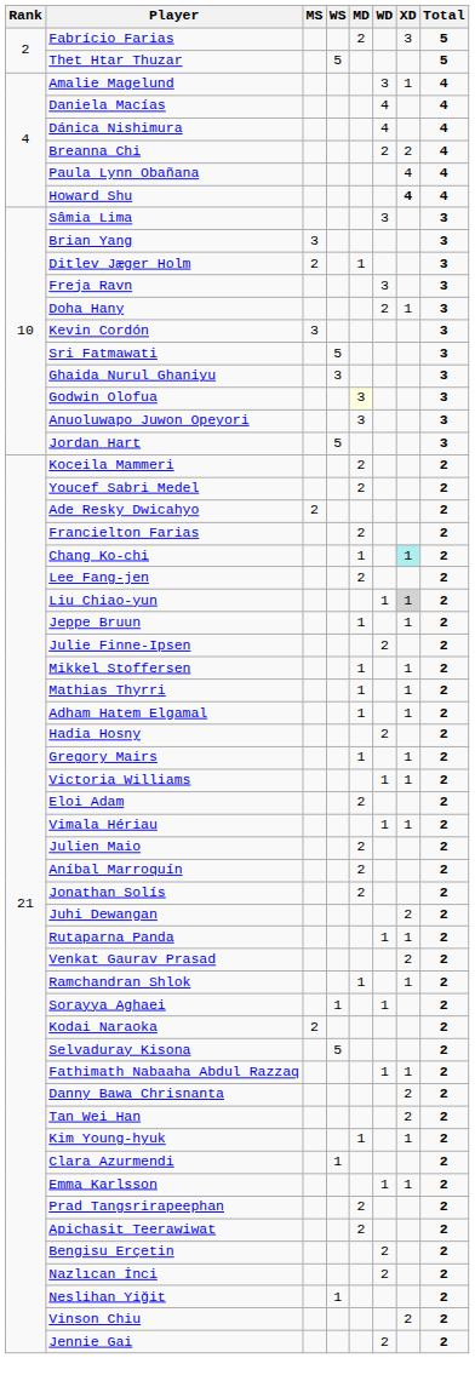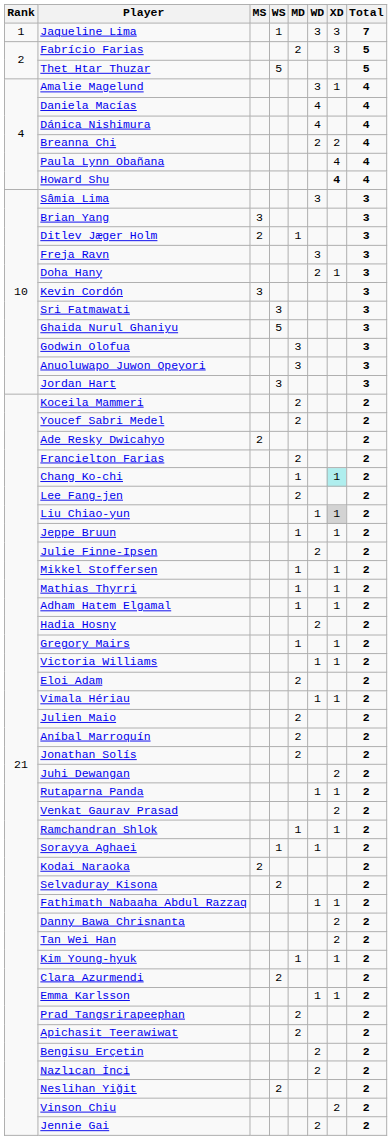 <table class=wikitable style="font-size:95%; text-align:center">
 <tr>
 <th>Rank</th>
 <th>Player</th>
 <th>MS</th>
 <th>WS</th>
 <th>MD</th>
 <th>WD</th>
 <th>XD</th>
 <th>Total</th>
+</tr>
+<tr>
+<td>1</td>
+<td align="left"> <a href='#'>Jaqueline Lima</a></td>
+<td></td>
+<td>1</td>
+<td></td>
+<td>3</td>
+<td>3</td>
+<td><strong>7</strong></td>
 </tr>
 <tr>
 <td rowspan="2">2</td>
 <td align="left"> <a href='#'>Fabrício Farias</a></td>
 <td></td>
 <td></td>
 <td>2</td>
 <td></td>
 <td>3</td>
 <td><strong>5</strong></td>
 </tr>
 <tr>
 <td align="left"> <a href='#'>Thet Htar Thuzar</a></td>
 <td></td>
 <td>5</td>
 <td></td>
 <td></td>
 <td></td>
 <td><strong>5</strong></td>
 </tr>
 <tr>
 <td rowspan="6">4</td>
 <td align="left"> <a href='#'>Amalie Magelund</a></td>
 <td></td>
 <td></td>
 <td></td>
 <td>3</td>
 <td>1</td>
 <td><strong>4</strong></td>
 </tr>
 <tr>
 <td align="left"> <a href='#'>Daniela Macías</a></td>
 <td></td>
 <td></td>
 <td></td>
 <td>4</td>
 <td></td>
 <td><strong>4</strong></td>
 </tr>
 <tr>
 <td align="left"> <a href='#'>Dánica Nishimura</a></td>
 <td></td>
 <td></td>
 <td></td>
 <td>4</td>
 <td></td>
 <td><strong>4</strong></td>
 </tr>
 <tr>
 <td align="left"> <a href='#'>Breanna Chi</a></td>
 <td></td>
 <td></td>
 <td></td>
 <td>2</td>
 <td>2</td>
 <td><strong>4</strong></td>
 </tr>
 <tr>
 <td align="left"> <a href='#'>Paula Lynn Obañana</a></td>
 <td></td>
 <td></td>
 <td></td>
 <td></td>
 <td>4</td>
 <td><strong>4</strong></td>
 </tr>
 <tr>
 <td align="left"> <a href='#'>Howard Shu</a></td>
 <td></td>
 <td></td>
 <td></td>
 <td></td>
 <td><strong>4</strong></td>
 <td><strong>4</strong></td>
 </tr>
 <tr>
 <td rowspan="11">10</td>
 <td align="left"> <a href='#'>Sâmia Lima</a></td>
 <td></td>
 <td></td>
 <td></td>
 <td>3</td>
 <td></td>
 <td><strong>3</strong></td>
 </tr>
 <tr>
 <td align="left"> <a href='#'>Brian Yang</a></td>
 <td>3</td>
 <td></td>
 <td></td>
 <td></td>
 <td></td>
 <td><strong>3</strong></td>
 </tr>
 <tr>
 <td align="left"> <a href='#'>Ditlev Jæger Holm</a></td>
 <td>2</td>
 <td></td>
 <td>1</td>
 <td></td>
 <td></td>
 <td><strong>3</strong></td>
 </tr>
 <tr>
 <td align="left"> <a href='#'>Freja Ravn</a></td>
 <td></td>
 <td></td>
 <td></td>
 <td>3</td>
 <td></td>
 <td><strong>3</strong></td>
 </tr>
 <tr>
 <td align="left"> <a href='#'>Doha Hany</a></td>
 <td></td>
 <td></td>
 <td></td>
 <td>2</td>
 <td>1</td>
 <td><strong>3</strong></td>
 </tr>
 <tr>
 <td align="left"> <a href='#'>Kevin Cordón</a></td>
 <td>3</td>
 <td></td>
 <td></td>
 <td></td>
 <td></td>
 <td><strong>3</strong></td>
 </tr>
 <tr>
 <td align="left"> <a href='#'>Sri Fatmawati</a></td>
 <td></td>
-<td>5</td>
+<td>3</td>
 <td></td>
 <td></td>
 <td></td>
 <td><strong>3</strong></td>
 </tr>
 <tr>
 <td align="left"> <a href='#'>Ghaida Nurul Ghaniyu</a></td>
 <td></td>
-<td>3</td>
+<td>5</td>
 <td></td>
 <td></td>
 <td></td>
 <td><strong>3</strong></td>
 </tr>
 <tr>
 <td align="left"> <a href='#'>Godwin Olofua</a></td>
 <td></td>
 <td></td>
-<td style="background: lightyellow;">3</td>
+<td>3</td>
 <td></td>
 <td></td>
 <td><strong>3</strong></td>
 </tr>
 <tr>
 <td align="left"> <a href='#'>Anuoluwapo Juwon Opeyori</a></td>
 <td></td>
 <td></td>
 <td>3</td>
 <td></td>
 <td></td>
 <td><strong>3</strong></td>
 </tr>
 <tr>
 <td align="left"> <a href='#'>Jordan Hart</a></td>
 <td></td>
-<td>5</td>
+<td>3</td>
 <td></td>
 <td></td>
 <td></td>
 <td><strong>3</strong></td>
 </tr>
 <tr>
 <td rowspan="40">21</td>
 <td align="left"> <a href='#'>Koceila Mammeri</a></td>
 <td></td>
 <td></td>
 <td>2</td>
 <td></td>
 <td></td>
 <td><strong>2</strong></td>
 </tr>
 <tr>
 <td align="left"> <a href='#'>Youcef Sabri Medel</a></td>
 <td></td>
 <td></td>
 <td>2</td>
 <td></td>
 <td></td>
 <td><strong>2</strong></td>
 </tr>
 <tr>
 <td align="left"> <a href='#'>Ade Resky Dwicahyo</a></td>
 <td>2</td>
 <td></td>
 <td></td>
 <td></td>
 <td></td>
 <td><strong>2</strong></td>
 </tr>
 <tr>
 <td align="left"> <a href='#'>Francielton Farias</a></td>
 <td></td>
 <td></td>
 <td>2</td>
 <td></td>
 <td></td>
 <td><strong>2</strong></td>
 </tr>
 <tr>
 <td align="left"> <a href='#'>Chang Ko-chi</a></td>
 <td></td>
 <td></td>
 <td>1</td>
 <td></td>
 <td style="background: paleturquoise;">1</td>
 <td><strong>2</strong></td>
 </tr>
 <tr>
 <td align="left"> <a href='#'>Lee Fang-jen</a></td>
 <td></td>
 <td></td>
 <td>2</td>
 <td></td>
 <td></td>
 <td><strong>2</strong></td>
 </tr>
 <tr>
 <td align="left"> <a href='#'>Liu Chiao-yun</a></td>
 <td></td>
 <td></td>
 <td></td>
 <td>1</td>
 <td style="background: lightgrey;">1</td>
 <td><strong>2</strong></td>
 </tr>
 <tr>
 <td align="left"> <a href='#'>Jeppe Bruun</a></td>
 <td></td>
 <td></td>
 <td>1</td>
 <td></td>
 <td>1</td>
 <td><strong>2</strong></td>
 </tr>
 <tr>
 <td align="left"> <a href='#'>Julie Finne-Ipsen</a></td>
 <td></td>
 <td></td>
 <td></td>
 <td>2</td>
 <td></td>
 <td><strong>2</strong></td>
 </tr>
 <tr>
 <td align="left"> <a href='#'>Mikkel Stoffersen</a></td>
 <td></td>
 <td></td>
 <td>1</td>
 <td></td>
 <td>1</td>
 <td><strong>2</strong></td>
 </tr>
 <tr>
 <td align="left"> <a href='#'>Mathias Thyrri</a></td>
 <td></td>
 <td></td>
 <td>1</td>
 <td></td>
 <td>1</td>
 <td><strong>2</strong></td>
 </tr>
 <tr>
 <td align="left"> <a href='#'>Adham Hatem Elgamal</a></td>
 <td></td>
 <td></td>
 <td>1</td>
 <td></td>
 <td>1</td>
 <td><strong>2</strong></td>
 </tr>
 <tr>
 <td align="left"> <a href='#'>Hadia Hosny</a></td>
 <td></td>
 <td></td>
 <td></td>
 <td>2</td>
 <td></td>
 <td><strong>2</strong></td>
 </tr>
 <tr>
 <td align="left"> <a href='#'>Gregory Mairs</a></td>
 <td></td>
 <td></td>
 <td>1</td>
 <td></td>
 <td>1</td>
 <td><strong>2</strong></td>
 </tr>
 <tr>
 <td align="left"> <a href='#'>Victoria Williams</a></td>
 <td></td>
 <td></td>
 <td></td>
 <td>1</td>
 <td>1</td>
 <td><strong>2</strong></td>
 </tr>
 <tr>
 <td align="left"> <a href='#'>Eloi Adam</a></td>
 <td></td>
 <td></td>
 <td>2</td>
 <td></td>
 <td></td>
 <td><strong>2</strong></td>
 </tr>
 <tr>
 <td align="left"> <a href='#'>Vimala Hériau</a></td>
 <td></td>
 <td></td>
 <td></td>
 <td>1</td>
 <td>1</td>
 <td><strong>2</strong></td>
 </tr>
 <tr>
 <td align="left"> <a href='#'>Julien Maio</a></td>
 <td></td>
 <td></td>
 <td>2</td>
 <td></td>
 <td></td>
 <td><strong>2</strong></td>
 </tr>
 <tr>
 <td align="left"> <a href='#'>Aníbal Marroquín</a></td>
 <td></td>
 <td></td>
 <td>2</td>
 <td></td>
 <td></td>
 <td><strong>2</strong></td>
 </tr>
 <tr>
 <td align="left"> <a href='#'>Jonathan Solís</a></td>
 <td></td>
 <td></td>
 <td>2</td>
 <td></td>
 <td></td>
 <td><strong>2</strong></td>
 </tr>
 <tr>
 <td align="left"> <a href='#'>Juhi Dewangan</a></td>
 <td></td>
 <td></td>
 <td></td>
 <td></td>
 <td>2</td>
 <td><strong>2</strong></td>
 </tr>
 <tr>
 <td align="left"> <a href='#'>Rutaparna Panda</a></td>
 <td></td>
 <td></td>
 <td></td>
 <td>1</td>
 <td>1</td>
 <td><strong>2</strong></td>
 </tr>
 <tr>
 <td align="left"> <a href='#'>Venkat Gaurav Prasad</a></td>
 <td></td>
 <td></td>
 <td></td>
 <td></td>
 <td>2</td>
 <td><strong>2</strong></td>
 </tr>
 <tr>
 <td align="left"> <a href='#'>Ramchandran Shlok</a></td>
 <td></td>
 <td></td>
 <td>1</td>
 <td></td>
 <td>1</td>
 <td><strong>2</strong></td>
 </tr>
 <tr>
 <td align="left"> <a href='#'>Sorayya Aghaei</a></td>
 <td></td>
 <td>1</td>
 <td></td>
 <td>1</td>
 <td></td>
 <td><strong>2</strong></td>
 </tr>
 <tr>
 <td align="left"> <a href='#'>Kodai Naraoka</a></td>
 <td>2</td>
 <td></td>
 <td></td>
 <td></td>
 <td></td>
 <td><strong>2</strong></td>
 </tr>
 <tr>
 <td align="left"> <a href='#'>Selvaduray Kisona</a></td>
 <td></td>
-<td>5</td>
+<td>2</td>
 <td></td>
 <td></td>
 <td></td>
 <td><strong>2</strong></td>
 </tr>
 <tr>
 <td align="left"> <a href='#'>Fathimath Nabaaha Abdul Razzaq</a></td>
 <td></td>
 <td></td>
 <td></td>
 <td>1</td>
 <td>1</td>
 <td><strong>2</strong></td>
 </tr>
 <tr>
 <td align="left"> <a href='#'>Danny Bawa Chrisnanta</a></td>
 <td></td>
 <td></td>
 <td></td>
 <td></td>
 <td>2</td>
 <td><strong>2</strong></td>
 </tr>
 <tr>
 <td align="left"> <a href='#'>Tan Wei Han</a></td>
 <td></td>
 <td></td>
 <td></td>
 <td></td>
 <td>2</td>
 <td><strong>2</strong></td>
 </tr>
 <tr>
 <td align="left"> <a href='#'>Kim Young-hyuk</a></td>
 <td></td>
 <td></td>
 <td>1</td>
 <td></td>
 <td>1</td>
 <td><strong>2</strong></td>
 </tr>
 <tr>
 <td align="left"> <a href='#'>Clara Azurmendi</a></td>
 <td></td>
-<td>1</td>
+<td>2</td>
 <td></td>
 <td></td>
 <td></td>
 <td><strong>2</strong></td>
 </tr>
 <tr>
 <td align="left"> <a href='#'>Emma Karlsson</a></td>
 <td></td>
 <td></td>
 <td></td>
 <td>1</td>
 <td>1</td>
 <td><strong>2</strong></td>
 </tr>
 <tr>
 <td align="left"> <a href='#'>Prad Tangsrirapeephan</a></td>
 <td></td>
 <td></td>
 <td>2</td>
 <td></td>
 <td></td>
 <td><strong>2</strong></td>
 </tr>
 <tr>
 <td align="left"> <a href='#'>Apichasit Teerawiwat</a></td>
 <td></td>
 <td></td>
 <td>2</td>
 <td></td>
 <td></td>
 <td><strong>2</strong></td>
 </tr>
 <tr>
 <td align="left"> <a href='#'>Bengisu Erçetin</a></td>
 <td></td>
 <td></td>
 <td></td>
 <td>2</td>
 <td></td>
 <td><strong>2</strong></td>
 </tr>
 <tr>
 <td align="left"> <a href='#'>Nazlıcan İnci</a></td>
 <td></td>
 <td></td>
 <td></td>
 <td>2</td>
 <td></td>
 <td><strong>2</strong></td>
 </tr>
 <tr>
 <td align="left"> <a href='#'>Neslihan Yiğit</a></td>
 <td></td>
-<td>1</td>
+<td>2</td>
 <td></td>
 <td></td>
 <td></td>
 <td><strong>2</strong></td>
 </tr>
 <tr>
 <td align="left"> <a href='#'>Vinson Chiu</a></td>
 <td></td>
 <td></td>
 <td></td>
 <td></td>
 <td>2</td>
 <td><strong>2</strong></td>
 </tr>
 <tr>
 <td align="left"> <a href='#'>Jennie Gai</a></td>
 <td></td>
 <td></td>
 <td></td>
 <td>2</td>
 <td></td>
 <td><strong>2</strong></td>
 </tr>
 </table>
